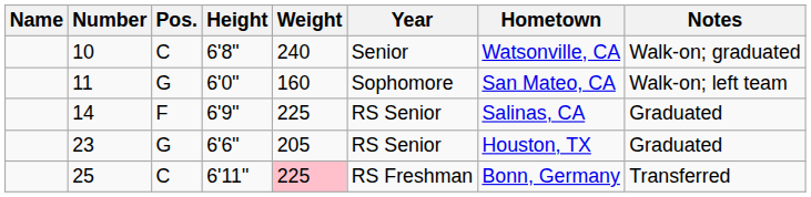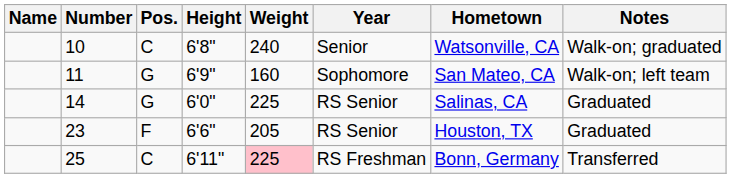 <table class="wikitable sortable" border="1">
 <tr>
 <th>Name</th>
 <th>Number</th>
 <th>Pos.</th>
 <th>Height</th>
 <th>Weight</th>
 <th>Year</th>
 <th>Hometown</th>
 <th class="unsortable">Notes</th>
 </tr>
 <tr>
 <td></td>
 <td>10</td>
 <td>C</td>
 <td>6'8"</td>
 <td>240</td>
 <td>Senior</td>
 <td><a href='#'>Watsonville, CA</a></td>
 <td>Walk-on; graduated</td>
 </tr>
 <tr>
 <td></td>
 <td>11</td>
 <td>G</td>
-<td>6'0"</td>
+<td>6'9"</td>
 <td>160</td>
 <td>Sophomore</td>
 <td><a href='#'>San Mateo, CA</a></td>
 <td>Walk-on; left team</td>
 </tr>
 <tr>
 <td></td>
 <td>14</td>
-<td>F</td>
-<td>6'9"</td>
+<td>G</td>
+<td>6'0"</td>
 <td>225</td>
 <td>RS Senior</td>
 <td><a href='#'>Salinas, CA</a></td>
 <td>Graduated</td>
 </tr>
 <tr>
 <td></td>
 <td>23</td>
-<td>G</td>
+<td>F</td>
 <td>6'6"</td>
 <td>205</td>
 <td>RS Senior</td>
 <td><a href='#'>Houston, TX</a></td>
 <td>Graduated</td>
 </tr>
 <tr>
 <td></td>
 <td>25</td>
 <td>C</td>
 <td>6'11"</td>
 <td style="background: pink;">225</td>
 <td>RS Freshman</td>
 <td><a href='#'>Bonn, Germany</a></td>
 <td>Transferred</td>
 </tr>
 </table>
